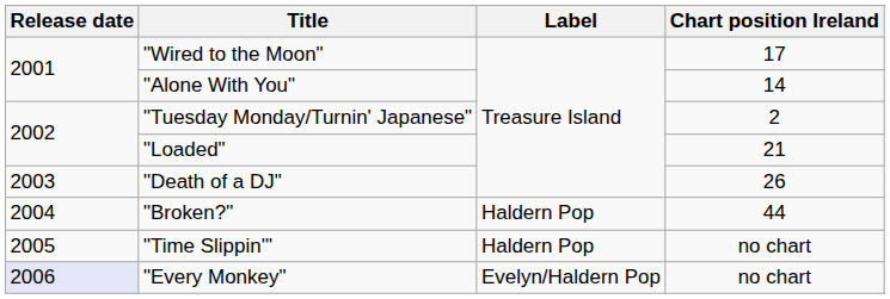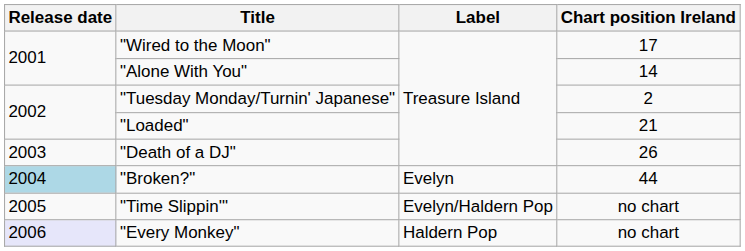 <table class="wikitable">
 <tr>
 <th>Release date</th>
 <th>Title</th>
 <th>Label</th>
 <th>Chart position Ireland</th>
 </tr>
 <tr>
 <td rowspan="2">2001</td>
 <td>"Wired to the Moon"</td>
 <td rowspan="5">Treasure Island</td>
 <td align="center">17</td>
 </tr>
 <tr>
 <td>"Alone With You"</td>
 <td align="center">14</td>
 </tr>
 <tr>
 <td rowspan="2">2002</td>
 <td>"Tuesday Monday/Turnin' Japanese"</td>
 <td align="center">2</td>
 </tr>
 <tr>
 <td>"Loaded"</td>
 <td align="center">21</td>
 </tr>
 <tr>
 <td>2003</td>
 <td>"Death of a DJ"</td>
 <td align="center">26</td>
 </tr>
 <tr>
-<td>2004</td>
+<td style="background: lightblue;">2004</td>
 <td>"Broken?"</td>
-<td>Haldern Pop</td>
+<td>Evelyn</td>
 <td align="center">44</td>
 </tr>
 <tr>
 <td>2005</td>
 <td>"Time Slippin'"</td>
-<td>Haldern Pop</td>
+<td>Evelyn/Haldern Pop</td>
 <td align="center">no chart</td>
 </tr>
 <tr>
 <td style="background: lavender;">2006</td>
 <td>"Every Monkey"</td>
-<td>Evelyn/Haldern Pop</td>
+<td>Haldern Pop</td>
 <td align="center">no chart</td>
 </tr>
 </table>
